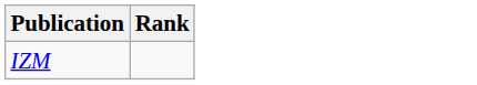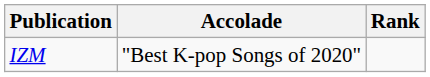 <table class="wikitable">
 <tr>
 <th>Publication</th>
+<th>Accolade</th>
 <th>Rank</th>
 </tr>
 <tr>
 <td><em><a href='#'>IZM</a></em></td>
+<td>"Best K-pop Songs of 2020"</td>
 <td></td>
 </tr>
 </table>
